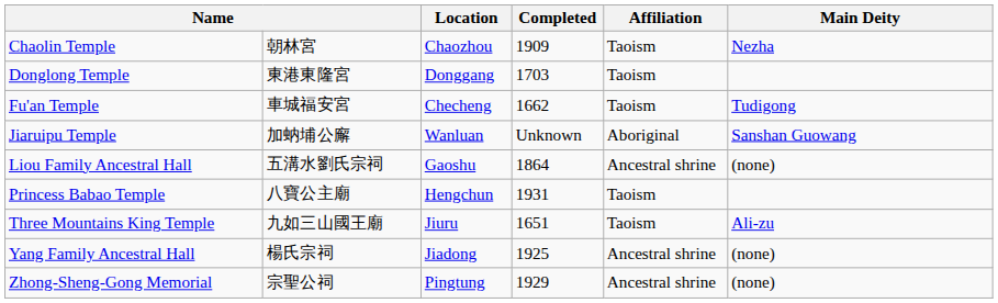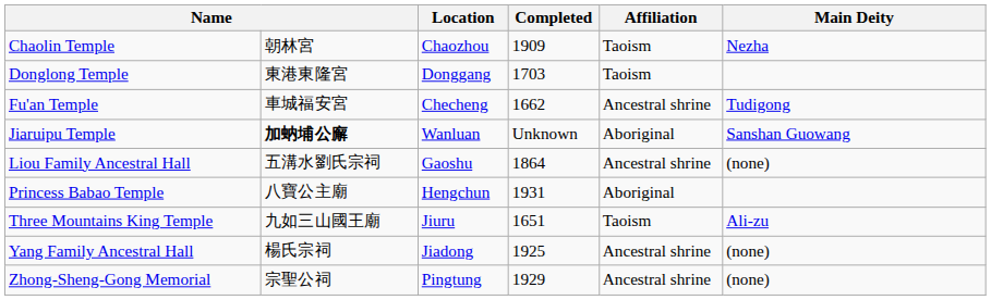 <table class="wikitable sortable" style="width:75%">
 <tr>
 <th colspan="2" scope="col">Name</th>
 <th scope="col" style="width:5em">Location</th>
 <th scope="col" style="width:5em">Completed</th>
 <th scope="col" style="width:7em">Affiliation</th>
 <th scope="col">Main Deity</th>
 </tr>
 <tr>
 <td style="width:15em"><a href='#'>Chaolin Temple</a></td>
 <td style="width:9em">朝林宮</td>
 <td><a href='#'>Chaozhou</a></td>
 <td>1909</td>
 <td>Taoism</td>
 <td><a href='#'>Nezha</a></td>
 </tr>
 <tr>
 <td><a href='#'>Donglong Temple</a></td>
 <td>東港東隆宮</td>
 <td><a href='#'>Donggang</a></td>
 <td>1703</td>
 <td>Taoism</td>
 <td></td>
 </tr>
 <tr>
 <td><a href='#'>Fu'an Temple</a></td>
 <td>車城福安宮</td>
 <td><a href='#'>Checheng</a></td>
 <td>1662</td>
-<td>Taoism</td>
+<td>Ancestral shrine</td>
 <td><a href='#'>Tudigong</a></td>
 </tr>
 <tr>
 <td><a href='#'>Jiaruipu Temple</a></td>
-<td>加蚋埔公廨</td>
+<td><strong>加蚋埔公廨</strong></td>
 <td><a href='#'>Wanluan</a></td>
 <td>Unknown</td>
 <td>Aboriginal</td>
 <td><a href='#'>Sanshan Guowang</a></td>
 </tr>
 <tr>
 <td><a href='#'>Liou Family Ancestral Hall</a></td>
 <td>五溝水劉氏宗祠</td>
 <td><a href='#'>Gaoshu</a></td>
 <td>1864</td>
 <td>Ancestral shrine</td>
 <td>(none)</td>
 </tr>
 <tr>
 <td><a href='#'>Princess Babao Temple</a></td>
 <td>八寶公主廟</td>
 <td><a href='#'>Hengchun</a></td>
 <td>1931</td>
-<td>Taoism</td>
+<td>Aboriginal</td>
 <td></td>
 </tr>
 <tr>
 <td><a href='#'>Three Mountains King Temple</a></td>
 <td>九如三山國王廟</td>
 <td><a href='#'>Jiuru</a></td>
 <td>1651</td>
 <td>Taoism</td>
 <td><a href='#'>Ali-zu</a></td>
 </tr>
 <tr>
 <td><a href='#'>Yang Family Ancestral Hall</a></td>
 <td>楊氏宗祠</td>
 <td><a href='#'>Jiadong</a></td>
 <td>1925</td>
 <td>Ancestral shrine</td>
 <td>(none)</td>
 </tr>
 <tr>
 <td><a href='#'>Zhong-Sheng-Gong Memorial</a></td>
 <td>宗聖公祠</td>
 <td><a href='#'>Pingtung</a></td>
 <td>1929</td>
 <td>Ancestral shrine</td>
 <td>(none)</td>
 </tr>
 </table>
